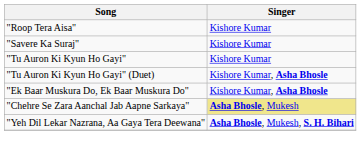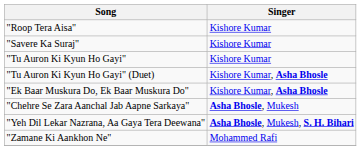 <table class="wikitable">
 <tr>
 <th>Song</th>
 <th>Singer</th>
 </tr>
 <tr>
 <td>"Roop Tera Aisa"</td>
 <td><a href='#'>Kishore Kumar</a></td>
 </tr>
 <tr>
 <td>"Savere Ka Suraj"</td>
 <td><a href='#'>Kishore Kumar</a></td>
 </tr>
 <tr>
 <td>"Tu Auron Ki Kyun Ho Gayi"</td>
 <td><a href='#'>Kishore Kumar</a></td>
 </tr>
 <tr>
 <td>"Tu Auron Ki Kyun Ho Gayi" (Duet)</td>
 <td><a href='#'>Kishore Kumar</a>, <strong><a href='#'>Asha Bhosle</a></strong></td>
 </tr>
 <tr>
 <td>"Ek Baar Muskura Do, Ek Baar Muskura Do"</td>
 <td><a href='#'>Kishore Kumar</a>, <strong><a href='#'>Asha Bhosle</a></strong></td>
 </tr>
 <tr>
 <td>"Chehre Se Zara Aanchal Jab Aapne Sarkaya"</td>
-<td style="background: khaki;"><strong><a href='#'>Asha Bhosle</a></strong>, <a href='#'>Mukesh</a></td>
+<td><strong><a href='#'>Asha Bhosle</a></strong>, <a href='#'>Mukesh</a></td>
 </tr>
 <tr>
 <td>"Yeh Dil Lekar Nazrana, Aa Gaya Tera Deewana"</td>
 <td><strong><a href='#'>Asha Bhosle</a></strong>, <a href='#'>Mukesh</a>, <strong><a href='#'>S. H. Bihari</a></strong></td>
 </tr>
 <tr>
+<td>"Zamane Ki Aankhon Ne"</td>
+<td><a href='#'>Mohammed Rafi</a></td>
+</tr>
+<tr>
 </tr>
 </table>
